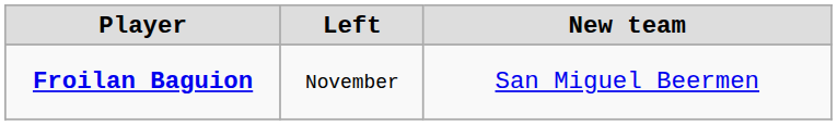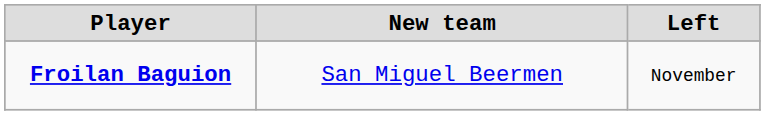 <table class="wikitable" style="text-align: center">
 <tr align="center" bgcolor="#dddddd">
 <td style="width:140px"><strong>Player</strong></td>
+<td style="width:210px"><strong>New team</strong></td>
 <td style="width:70px"><strong>Left</strong></td>
-<td style="width:210px"><strong>New team</strong></td>
 </tr>
 <tr style="height:40px">
 <td><strong><a href='#'>Froilan Baguion</a></strong></td>
+<td><a href='#'>San Miguel Beermen</a></td>
 <td style="font-size: 80%">November</td>
-<td><a href='#'>San Miguel Beermen</a></td>
 </tr>
 </table>
